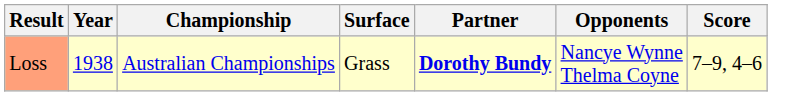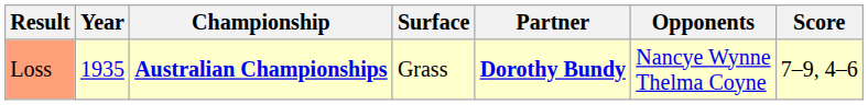 <table class="sortable wikitable">
 <tr>
 <th>Result</th>
 <th>Year</th>
 <th>Championship</th>
 <th>Surface</th>
 <th>Partner</th>
 <th>Opponents</th>
 <th class="unsortable">Score</th>
 </tr>
 <tr style="background:#ffc;">
 <td style="background:#ffa07a;">Loss</td>
-<td><a href='#'>1938</a></td>
-<td><a href='#'>Australian Championships</a></td>
+<td><a href='#'>1935</a></td>
+<td><strong><a href='#'>Australian Championships</a></strong></td>
 <td>Grass</td>
 <td><strong> <a href='#'>Dorothy Bundy</a></strong></td>
 <td> <a href='#'>Nancye Wynne</a> <br>  <a href='#'>Thelma Coyne</a></td>
 <td>7–9, 4–6</td>
 </tr>
 </table>
